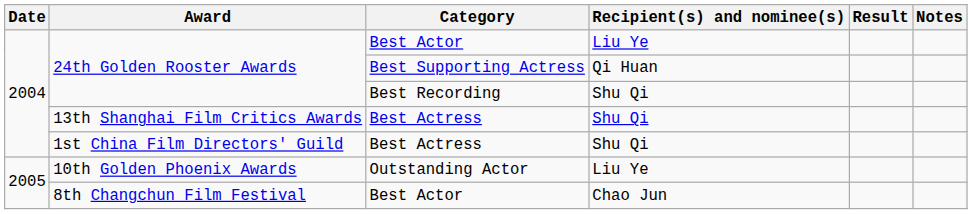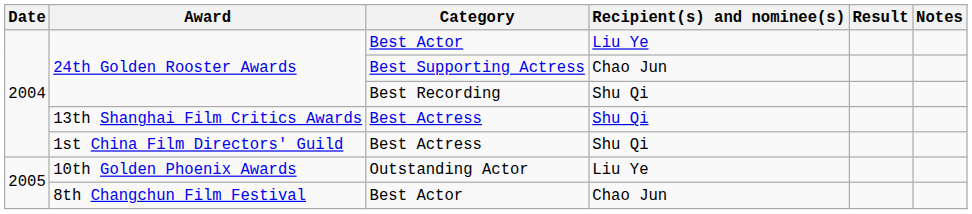 <table class="wikitable">
 <tr>
 <th>Date</th>
 <th>Award</th>
 <th>Category</th>
 <th>Recipient(s) and nominee(s)</th>
 <th>Result</th>
 <th>Notes</th>
 </tr>
 <tr>
 <td rowspan="5">2004</td>
 <td rowspan="3"><a href='#'>24th Golden Rooster Awards</a></td>
 <td><a href='#'>Best Actor</a></td>
 <td><a href='#'>Liu Ye</a></td>
 <td></td>
 <td></td>
 </tr>
 <tr>
 <td><a href='#'>Best Supporting Actress</a></td>
-<td>Qi Huan</td>
+<td>Chao Jun</td>
 <td></td>
 <td></td>
 </tr>
 <tr>
 <td>Best Recording</td>
 <td>Shu Qi</td>
 <td></td>
 <td></td>
 </tr>
 <tr>
 <td>13th <a href='#'>Shanghai Film Critics Awards</a></td>
 <td><a href='#'>Best Actress</a></td>
 <td><a href='#'>Shu Qi</a></td>
 <td></td>
 <td></td>
 </tr>
 <tr>
 <td>1st <a href='#'>China Film Directors' Guild</a></td>
 <td>Best Actress</td>
 <td>Shu Qi</td>
 <td></td>
 <td></td>
 </tr>
 <tr>
 <td rowspan="2">2005</td>
 <td>10th <a href='#'>Golden Phoenix Awards</a></td>
 <td>Outstanding Actor</td>
 <td>Liu Ye</td>
 <td></td>
 <td></td>
 </tr>
 <tr>
 <td>8th <a href='#'>Changchun Film Festival</a></td>
 <td>Best Actor</td>
 <td>Chao Jun</td>
 <td></td>
 <td></td>
 </tr>
 </table>
